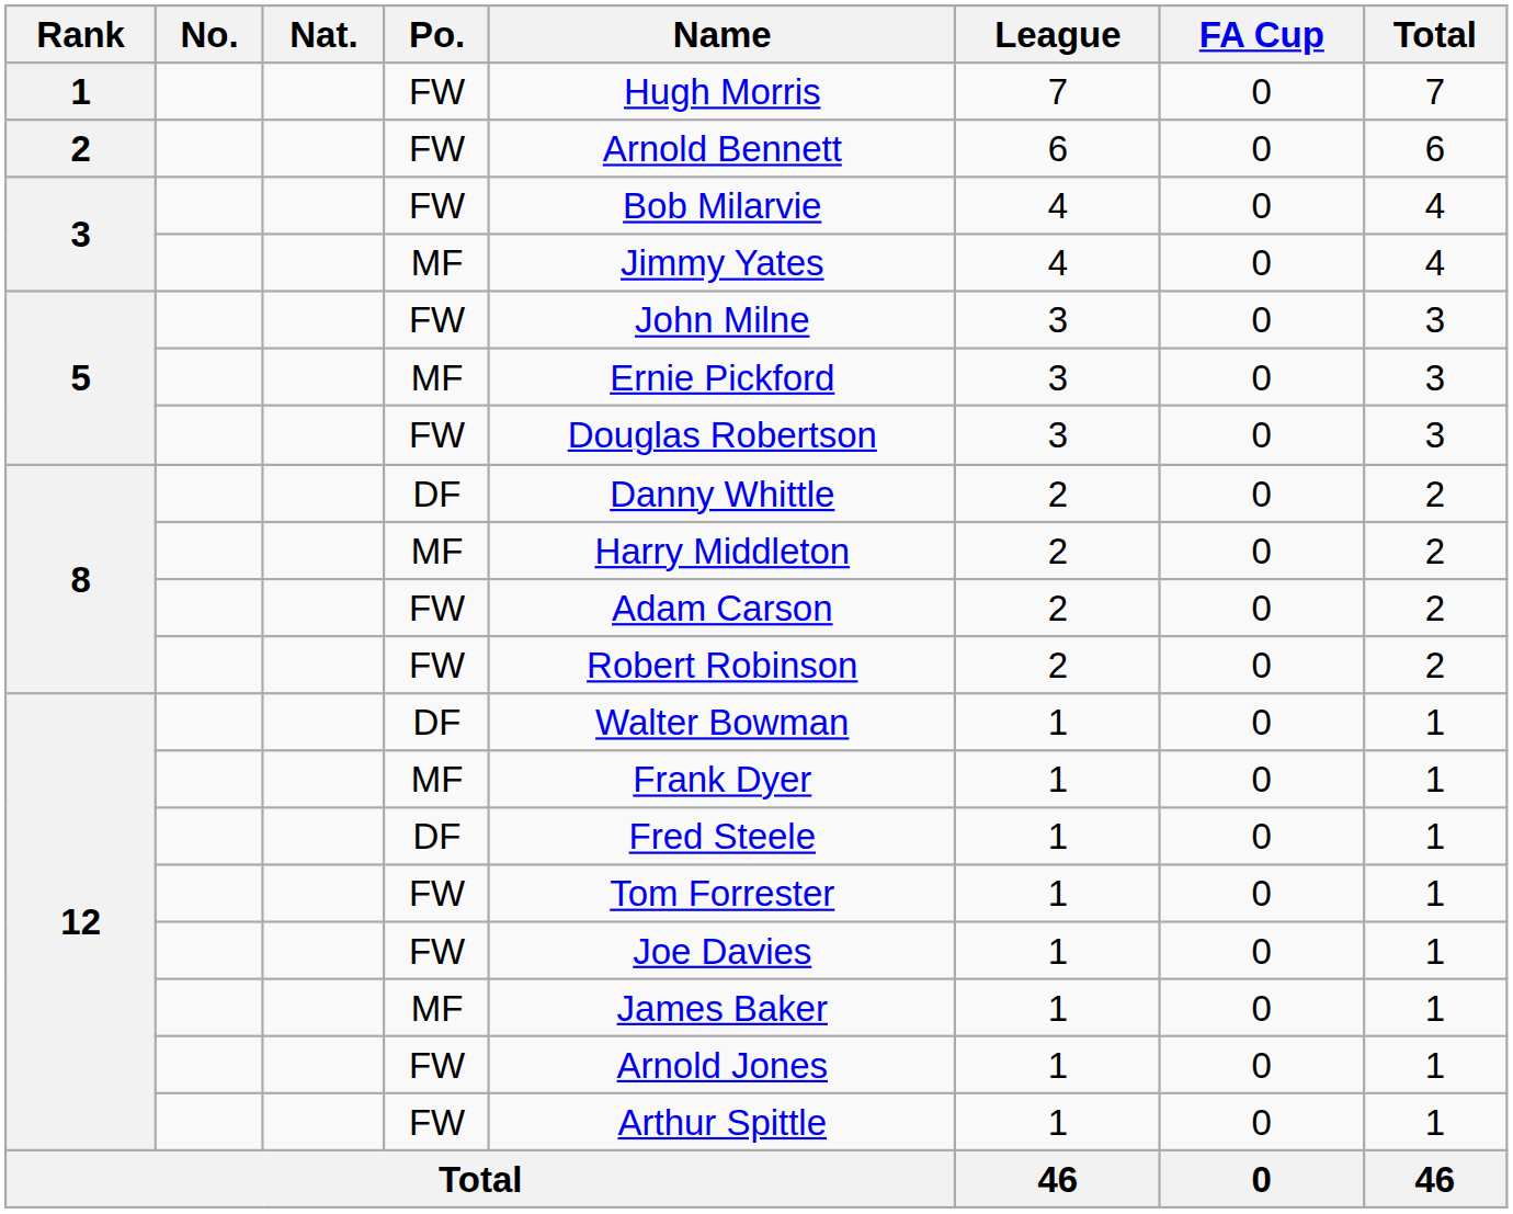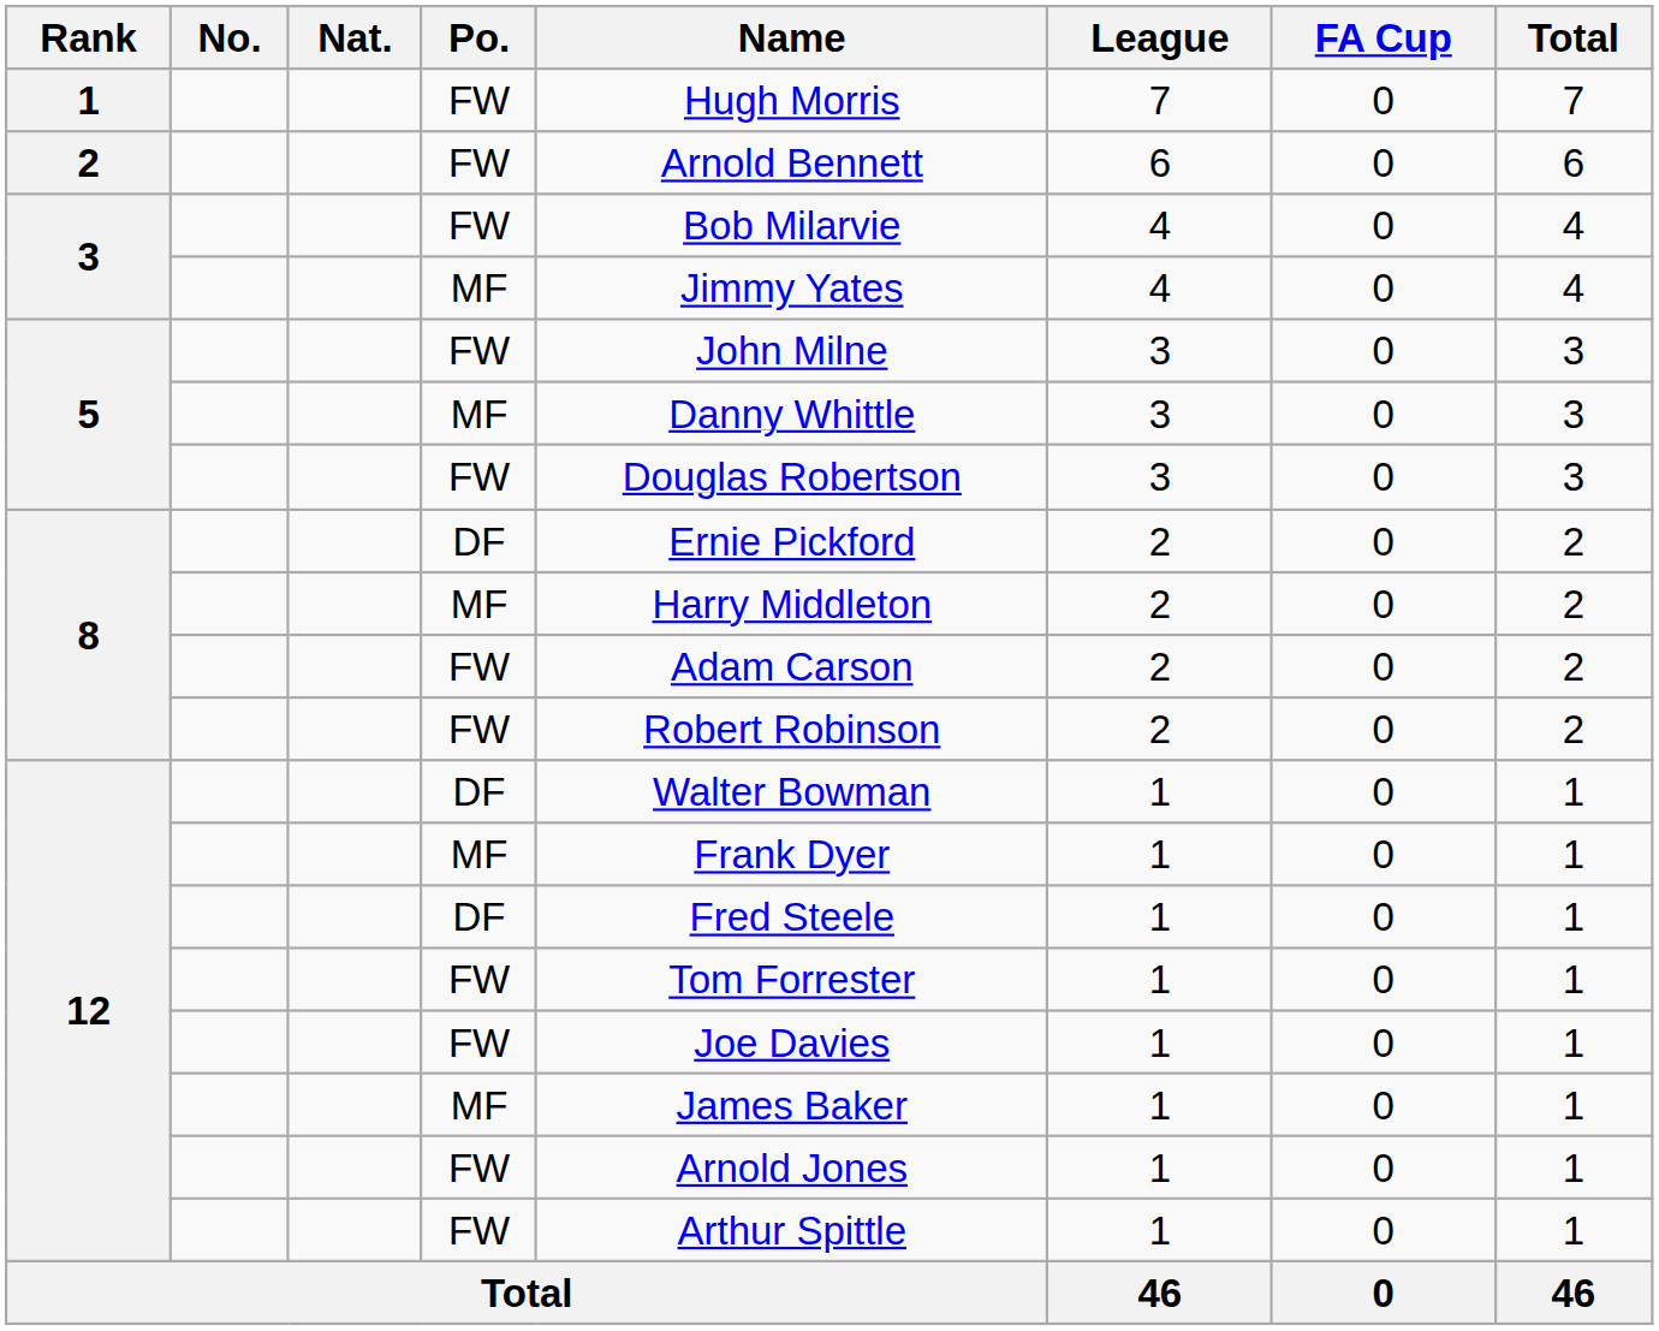 <table class="wikitable" style="text-align:center; font-size:95%; width:50%;">
 <tr>
 <th>Rank</th>
 <th>No.</th>
 <th>Nat.</th>
 <th>Po.</th>
 <th>Name</th>
 <th>League</th>
 <th><a href='#'>FA Cup</a></th>
 <th>Total</th>
 </tr>
 <tr>
 <th>1</th>
 <td></td>
 <td></td>
 <td>FW</td>
 <td><a href='#'>Hugh Morris</a></td>
 <td>7</td>
 <td>0</td>
 <td>7</td>
 </tr>
 <tr>
 <th>2</th>
 <td></td>
 <td></td>
 <td>FW</td>
 <td><a href='#'>Arnold Bennett</a></td>
 <td>6</td>
 <td>0</td>
 <td>6</td>
 </tr>
 <tr>
 <th rowspan="2">3</th>
 <td></td>
 <td></td>
 <td>FW</td>
 <td><a href='#'>Bob Milarvie</a></td>
 <td>4</td>
 <td>0</td>
 <td>4</td>
 </tr>
 <tr>
 <td></td>
 <td></td>
 <td>MF</td>
 <td><a href='#'>Jimmy Yates</a></td>
 <td>4</td>
 <td>0</td>
 <td>4</td>
 </tr>
 <tr>
 <th rowspan="3">5</th>
 <td></td>
 <td></td>
 <td>FW</td>
 <td><a href='#'>John Milne</a></td>
 <td>3</td>
 <td>0</td>
 <td>3</td>
 </tr>
 <tr>
 <td></td>
 <td></td>
 <td>MF</td>
-<td><a href='#'>Ernie Pickford</a></td>
+<td><a href='#'>Danny Whittle</a></td>
 <td>3</td>
 <td>0</td>
 <td>3</td>
 </tr>
 <tr>
 <td></td>
 <td></td>
 <td>FW</td>
 <td><a href='#'>Douglas Robertson</a></td>
 <td>3</td>
 <td>0</td>
 <td>3</td>
 </tr>
 <tr>
 <th rowspan="4">8</th>
 <td></td>
 <td></td>
 <td>DF</td>
-<td><a href='#'>Danny Whittle</a></td>
+<td><a href='#'>Ernie Pickford</a></td>
 <td>2</td>
 <td>0</td>
 <td>2</td>
 </tr>
 <tr>
 <td></td>
 <td></td>
 <td>MF</td>
 <td><a href='#'>Harry Middleton</a></td>
 <td>2</td>
 <td>0</td>
 <td>2</td>
 </tr>
 <tr>
 <td></td>
 <td></td>
 <td>FW</td>
 <td><a href='#'>Adam Carson</a></td>
 <td>2</td>
 <td>0</td>
 <td>2</td>
 </tr>
 <tr>
 <td></td>
 <td></td>
 <td>FW</td>
 <td><a href='#'>Robert Robinson</a></td>
 <td>2</td>
 <td>0</td>
 <td>2</td>
 </tr>
 <tr>
 <th rowspan="8">12</th>
 <td></td>
 <td></td>
 <td>DF</td>
 <td><a href='#'>Walter Bowman</a></td>
 <td>1</td>
 <td>0</td>
 <td>1</td>
 </tr>
 <tr>
 <td></td>
 <td></td>
 <td>MF</td>
 <td><a href='#'>Frank Dyer</a></td>
 <td>1</td>
 <td>0</td>
 <td>1</td>
 </tr>
 <tr>
 <td></td>
 <td></td>
 <td>DF</td>
 <td><a href='#'>Fred Steele</a></td>
 <td>1</td>
 <td>0</td>
 <td>1</td>
 </tr>
 <tr>
 <td></td>
 <td></td>
 <td>FW</td>
 <td><a href='#'>Tom Forrester</a></td>
 <td>1</td>
 <td>0</td>
 <td>1</td>
 </tr>
 <tr>
 <td></td>
 <td></td>
 <td>FW</td>
 <td><a href='#'>Joe Davies</a></td>
 <td>1</td>
 <td>0</td>
 <td>1</td>
 </tr>
 <tr>
 <td></td>
 <td></td>
 <td>MF</td>
 <td><a href='#'>James Baker</a></td>
 <td>1</td>
 <td>0</td>
 <td>1</td>
 </tr>
 <tr>
 <td></td>
 <td></td>
 <td>FW</td>
 <td><a href='#'>Arnold Jones</a></td>
 <td>1</td>
 <td>0</td>
 <td>1</td>
 </tr>
 <tr>
 <td></td>
 <td></td>
 <td>FW</td>
 <td><a href='#'>Arthur Spittle</a></td>
 <td>1</td>
 <td>0</td>
 <td>1</td>
 </tr>
 <tr>
 <th colspan="5">Total</th>
 <th>46</th>
 <th>0</th>
 <th>46</th>
 </tr>
 </table>
